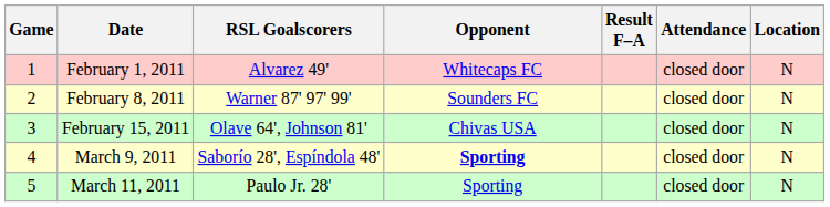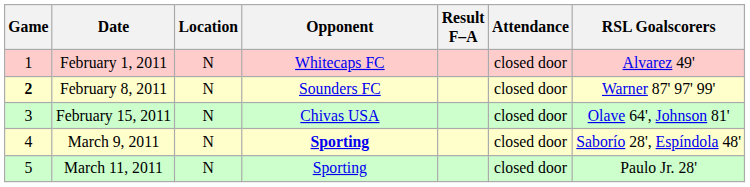 <table class="wikitable" style="text-align:center; font-size:smaller;">
 <tr>
 <th>Game</th>
 <th>Date</th>
-<th>RSL Goalscorers</th>
+<th>Location</th>
 <th style="width:160px;">Opponent</th>
 <th>Result<br>F–A</th>
 <th>Attendance</th>
-<th>Location</th>
+<th>RSL Goalscorers</th>
 </tr>
 <tr style="background:#fcc;">
 <td>1</td>
 <td>February 1, 2011</td>
-<td><a href='#'>Alvarez</a> 49'</td>
+<td>N</td>
 <td><a href='#'>Whitecaps FC</a></td>
 <td></td>
 <td>closed door</td>
-<td>N</td>
+<td><a href='#'>Alvarez</a> 49'</td>
 </tr>
 <tr style="background:#ffc;">
-<td>2</td>
+<td><strong>2</strong></td>
 <td>February 8, 2011</td>
-<td><a href='#'>Warner</a> 87' 97' 99'</td>
+<td>N</td>
 <td><a href='#'>Sounders FC</a></td>
 <td></td>
 <td>closed door</td>
-<td>N</td>
+<td><a href='#'>Warner</a> 87' 97' 99'</td>
 </tr>
 <tr style="background:#cfc;">
 <td>3</td>
 <td>February 15, 2011</td>
-<td><a href='#'>Olave</a> 64', <a href='#'>Johnson</a> 81'</td>
+<td>N</td>
 <td><a href='#'>Chivas USA</a></td>
 <td></td>
 <td>closed door</td>
-<td>N</td>
+<td><a href='#'>Olave</a> 64', <a href='#'>Johnson</a> 81'</td>
 </tr>
 <tr style="background:#ffc;">
 <td>4</td>
 <td>March 9, 2011</td>
-<td><a href='#'>Saborío</a> 28', <a href='#'>Espíndola</a> 48'</td>
+<td>N</td>
 <td><strong><a href='#'>Sporting</a></strong></td>
 <td></td>
 <td>closed door</td>
-<td>N</td>
+<td><a href='#'>Saborío</a> 28', <a href='#'>Espíndola</a> 48'</td>
 </tr>
 <tr style="background:#cfc;">
 <td>5</td>
 <td>March 11, 2011</td>
-<td>Paulo Jr. 28'</td>
+<td>N</td>
 <td><a href='#'>Sporting</a></td>
 <td></td>
 <td>closed door</td>
-<td>N</td>
+<td>Paulo Jr. 28'</td>
 </tr>
 </table>
